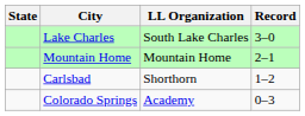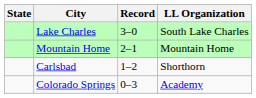 <table class="wikitable">
 <tr>
 <th>State</th>
 <th>City</th>
+<th>Record</th>
 <th>LL Organization</th>
-<th>Record</th>
 </tr>
 <tr style="background:#bfb;">
 <td><strong></strong></td>
 <td><a href='#'>Lake Charles</a></td>
+<td>3–0</td>
 <td>South Lake Charles</td>
-<td>3–0</td>
 </tr>
 <tr style="background:#bfb;">
 <td><strong></strong></td>
 <td><a href='#'>Mountain Home</a></td>
+<td>2–1</td>
 <td>Mountain Home</td>
-<td>2–1</td>
 </tr>
 <tr>
 <td><strong></strong></td>
 <td><a href='#'>Carlsbad</a></td>
+<td>1–2</td>
 <td>Shorthorn</td>
-<td>1–2</td>
 </tr>
 <tr>
 <td><strong></strong></td>
 <td><a href='#'>Colorado Springs</a></td>
+<td>0–3</td>
 <td><a href='#'>Academy</a></td>
-<td>0–3</td>
 </tr>
 </table>
